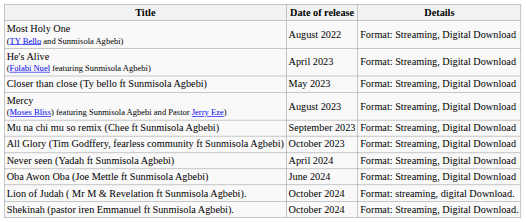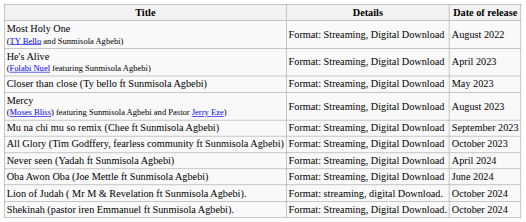 <table class="wikitable">
 <tr>
 <th>Title</th>
+<th>Details</th>
 <th>Date of release</th>
-<th>Details</th>
 </tr>
 <tr>
 <td>Most Holy One<br><small>(<a href='#'>TY Bello</a> and Sunmisola Agbebi)</small></td>
+<td>Format: Streaming, Digital Download</td>
 <td>August 2022</td>
-<td>Format: Streaming, Digital Download</td>
 </tr>
 <tr>
 <td>He's Alive<br><small>(<a href='#'>Folabi Nuel</a> featuring Sunmisola Agbebi)</small></td>
+<td>Format: Streaming, Digital Download</td>
 <td>April 2023</td>
-<td>Format: Streaming, Digital Download</td>
 </tr>
 <tr>
 <td>Closer than close (Ty bello ft Sunmisola Agbebi)</td>
+<td>Format: Streaming, Digital Download</td>
 <td>May 2023</td>
-<td>Format: Streaming, Digital Download</td>
 </tr>
 <tr>
 <td>Mercy<br><small>(<a href='#'>Moses Bliss</a>) featuring Sunmisola Agbebi and Pastor <a href='#'>Jerry Eze</a>)</small></td>
+<td>Format: Streaming, Digital Download</td>
 <td>August 2023</td>
-<td>Format: Streaming, Digital Download</td>
 </tr>
 <tr>
 <td>Mu na chi mu so remix (Chee ft Sunmisola Agbebi)</td>
+<td>Format: Streaming, Digital Download</td>
 <td>September 2023</td>
-<td>Format: Streaming, Digital Download</td>
 </tr>
 <tr>
 <td>All Glory (Tim Godffery, fearless community ft Sunmisola Agbebi)</td>
+<td>Format: Streaming, Digital Download</td>
 <td>October 2023</td>
-<td>Format: Streaming, Digital Download</td>
 </tr>
 <tr>
 <td>Never seen (Yadah ft Sunmisola Agbebi)</td>
+<td>Format: Streaming, Digital Download</td>
 <td>April 2024</td>
-<td>Format: Streaming, Digital Download</td>
 </tr>
 <tr>
 <td>Oba Awon Oba (Joe Mettle ft Sunmisola Agbebi)</td>
+<td>Format: Streaming, Digital Download</td>
 <td>June 2024</td>
-<td>Format: Streaming, Digital Download</td>
 </tr>
 <tr>
 <td>Lion of Judah ( Mr M  & Revelation ft Sunmisola Agbebi).</td>
+<td>Format: streaming, digital Download.</td>
 <td>October 2024</td>
-<td>Format: streaming, digital Download.</td>
 </tr>
 <tr>
 <td>Shekinah (pastor iren Emmanuel ft Sunmisola Agbebi).</td>
+<td>Format: Streaming, Digital Download.</td>
 <td>October 2024</td>
-<td>Format: Streaming, Digital Download.</td>
 </tr>
 </table>
